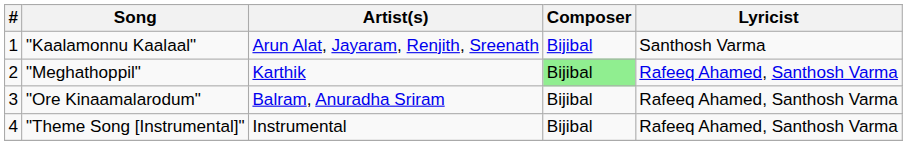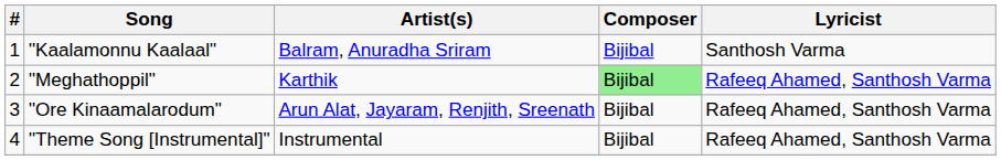 <table class="wikitable">
 <tr>
 <th>#</th>
 <th>Song</th>
 <th>Artist(s)</th>
 <th>Composer</th>
 <th>Lyricist</th>
 </tr>
 <tr>
 <td>1</td>
 <td>"Kaalamonnu Kaalaal"</td>
-<td><a href='#'>Arun Alat</a>, <a href='#'>Jayaram</a>, <a href='#'>Renjith</a>, <a href='#'>Sreenath</a></td>
+<td><a href='#'>Balram</a>, <a href='#'>Anuradha Sriram</a></td>
 <td><a href='#'>Bijibal</a></td>
 <td>Santhosh Varma</td>
 </tr>
 <tr>
 <td>2</td>
 <td>"Meghathoppil"</td>
 <td><a href='#'>Karthik</a></td>
 <td style="background: lightgreen;">Bijibal</td>
 <td><a href='#'>Rafeeq Ahamed</a>, <a href='#'>Santhosh Varma</a></td>
 </tr>
 <tr>
 <td>3</td>
 <td>"Ore Kinaamalarodum"</td>
-<td><a href='#'>Balram</a>, <a href='#'>Anuradha Sriram</a></td>
+<td><a href='#'>Arun Alat</a>, <a href='#'>Jayaram</a>, <a href='#'>Renjith</a>, <a href='#'>Sreenath</a></td>
 <td>Bijibal</td>
 <td>Rafeeq Ahamed, Santhosh Varma</td>
 </tr>
 <tr>
 <td>4</td>
 <td>"Theme Song [Instrumental]"</td>
 <td>Instrumental</td>
 <td>Bijibal</td>
 <td>Rafeeq Ahamed, Santhosh Varma</td>
 </tr>
 <tr>
 </tr>
 </table>
